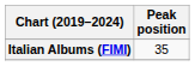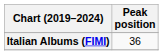 <table class="wikitable sortable plainrowheaders" style="text-align:center">
 <tr>
 <th scope="col">Chart (2019–2024)</th>
 <th scope="col">Peak<br>position</th>
 </tr>
 <tr>
 </tr>
 <tr>
 </tr>
 <tr>
 </tr>
 <tr>
 <th scope="row">Italian Albums (<a href='#'>FIMI</a>)</th>
-<td>35</td>
+<td>36</td>
 </tr>
 <tr>
 </tr>
 <tr>
 </tr>
 <tr>
 </tr>
 <tr>
 </tr>
 </table>
